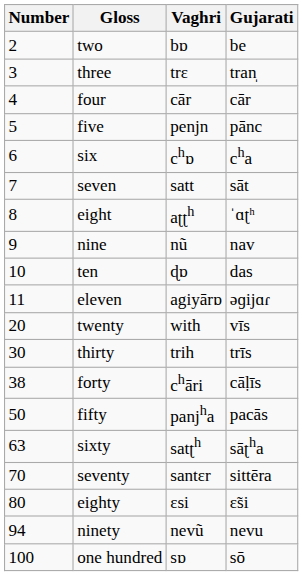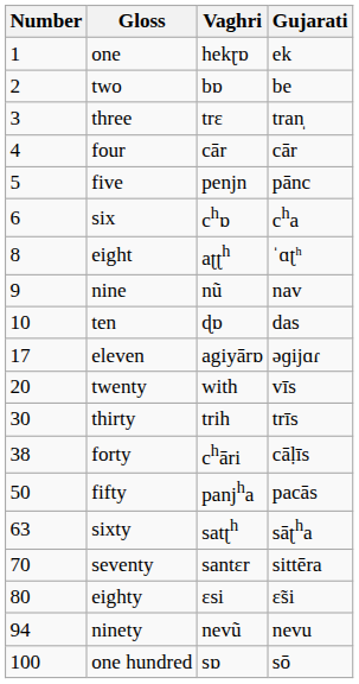 <table class="wikitable">
 <tr>
 <th>Number</th>
 <th>Gloss</th>
 <th>Vaghri</th>
 <th>Gujarati</th>
+</tr>
+<tr>
+<td>1</td>
+<td>one</td>
+<td>hekɽɒ</td>
+<td>ek</td>
 </tr>
 <tr>
 <td>2</td>
 <td>two</td>
 <td>bɒ</td>
 <td>be</td>
 </tr>
 <tr>
 <td>3</td>
 <td>three</td>
 <td>trɛ</td>
 <td>tran̩</td>
 </tr>
 <tr>
 <td>4</td>
 <td>four</td>
 <td>cār</td>
 <td>cār</td>
 </tr>
 <tr>
 <td>5</td>
 <td>five</td>
 <td>penjn</td>
 <td>pānc</td>
 </tr>
 <tr>
 <td>6</td>
 <td>six</td>
 <td>c<sup>h</sup>ɒ</td>
 <td>c<sup>h</sup>a</td>
 </tr>
 <tr>
-<td>7</td>
-<td>seven</td>
-<td>satt</td>
-<td>sāt</td>
-</tr>
-<tr>
 <td>8</td>
 <td>eight</td>
 <td>aʈʈ<sup>h</sup></td>
 <td>ˈɑʈʰ</td>
 </tr>
 <tr>
 <td>9</td>
 <td>nine</td>
 <td>nũ</td>
 <td>nav</td>
 </tr>
 <tr>
 <td>10</td>
 <td>ten</td>
 <td>ɖɒ</td>
 <td>das</td>
 </tr>
 <tr>
-<td>11</td>
+<td>17</td>
 <td>eleven</td>
 <td>agiyārɒ</td>
 <td>əɡijɑɾ</td>
 </tr>
 <tr>
 <td>20</td>
 <td>twenty</td>
 <td>with</td>
 <td>vīs</td>
 </tr>
 <tr>
 <td>30</td>
 <td>thirty</td>
 <td>trih</td>
 <td>trīs</td>
 </tr>
 <tr>
 <td>38</td>
 <td>forty</td>
 <td>c<sup>h</sup>āri</td>
 <td>cāḷīs</td>
 </tr>
 <tr>
 <td>50</td>
 <td>fifty</td>
 <td>panj<sup>h</sup>a</td>
 <td>pacās</td>
 </tr>
 <tr>
 <td>63</td>
 <td>sixty</td>
 <td>satʈ<sup>h</sup></td>
 <td>sāʈ<sup>h</sup>a</td>
 </tr>
 <tr>
 <td>70</td>
 <td>seventy</td>
 <td>santɛr</td>
 <td>sittēra</td>
 </tr>
 <tr>
 <td>80</td>
 <td>eighty</td>
 <td>ɛsi</td>
 <td>ɛ̃si</td>
 </tr>
 <tr>
 <td>94</td>
 <td>ninety</td>
 <td>nevũ</td>
 <td>nevu</td>
 </tr>
 <tr>
 <td>100</td>
 <td>one hundred</td>
 <td>sɒ</td>
 <td>sō</td>
 </tr>
 </table>
